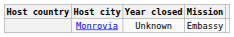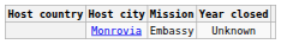 <table class="wikitable plainrowheaders" style="text-align:center;">
 <tr>
 <th scope="col">Host country</th>
 <th scope="col">Host city</th>
+<th scope="col">Mission</th>
 <th scope="col">Year closed</th>
-<th scope="col">Mission</th>
 <th scope="col"></th>
 </tr>
 <tr>
 <th></th>
 <td><a href='#'>Monrovia</a></td>
+<td>Embassy</td>
 <td>Unknown</td>
-<td>Embassy</td>
 <td></td>
 </tr>
 </table>
